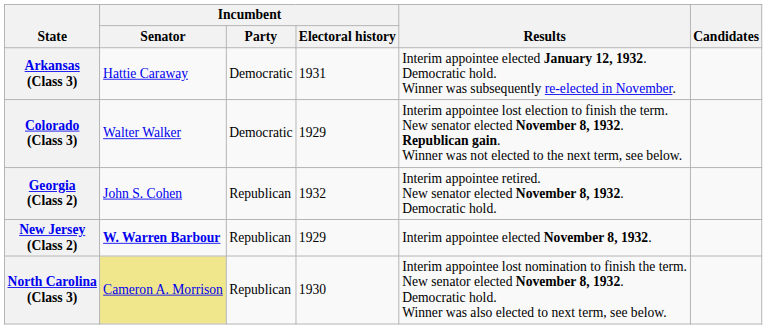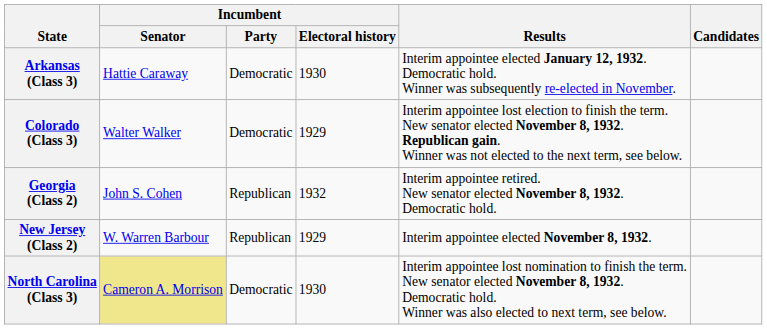 <table class=wikitable>
 <tr valign=bottom>
 <th rowspan=2>State</th>
 <th colspan=3>Incumbent</th>
 <th rowspan=2>Results</th>
 <th rowspan=2>Candidates</th>
 </tr>
 <tr valign=bottom>
 <th>Senator</th>
 <th>Party</th>
 <th>Electoral history</th>
 </tr>
 <tr>
 <th><a href='#'>Arkansas</a><br>(Class 3)</th>
 <td><a href='#'>Hattie Caraway</a></td>
 <td>Democratic</td>
-<td>1931 </td>
+<td>1930 </td>
 <td>Interim appointee elected <strong>January 12, 1932</strong>.<br>Democratic hold.<br>Winner was subsequently <a href='#'>re-elected in November</a>.</td>
 <td nowrap></td>
 </tr>
 <tr>
 <th><a href='#'>Colorado</a><br>(Class 3)</th>
 <td><a href='#'>Walter Walker</a></td>
 <td>Democratic</td>
 <td>1929 </td>
 <td>Interim appointee lost election to finish the term.<br>New senator elected <strong>November 8, 1932</strong>.<br><strong>Republican gain</strong>.<br>Winner was not elected to the next term, see below.</td>
 <td nowrap></td>
 </tr>
 <tr>
 <th><a href='#'>Georgia</a><br>(Class 2)</th>
 <td><a href='#'>John S. Cohen</a></td>
 <td>Republican</td>
 <td>1932 </td>
 <td>Interim appointee retired.<br>New senator elected <strong>November 8, 1932</strong>.<br>Democratic hold.</td>
 <td nowrap></td>
 </tr>
 <tr>
 <th><a href='#'>New Jersey</a><br>(Class 2)</th>
-<td><strong><a href='#'>W. Warren Barbour</a></strong></td>
+<td><a href='#'>W. Warren Barbour</a></td>
 <td>Republican</td>
 <td>1929 </td>
 <td>Interim appointee elected <strong>November 8, 1932</strong>.</td>
 <td nowrap></td>
 </tr>
 <tr>
 <th><a href='#'>North Carolina</a><br>(Class 3)</th>
 <td style="background: khaki;"><a href='#'>Cameron A. Morrison</a></td>
-<td>Republican</td>
+<td>Democratic</td>
 <td>1930 </td>
 <td>Interim appointee lost nomination to finish the term.<br>New senator elected <strong>November 8, 1932</strong>.<br>Democratic hold.<br>Winner was also elected to next term, see below.</td>
 <td nowrap></td>
 </tr>
 </table>
